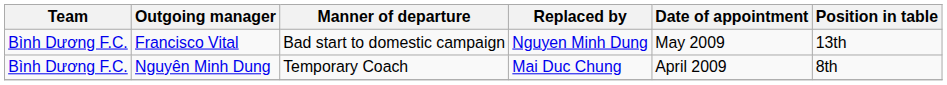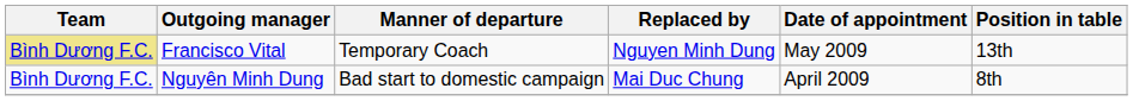 <table class="wikitable">
 <tr>
 <th>Team</th>
 <th>Outgoing manager</th>
 <th>Manner of departure</th>
 <th>Replaced by</th>
 <th>Date of appointment</th>
 <th>Position in table</th>
 </tr>
 <tr>
-<td><a href='#'>Bình Dương F.C.</a></td>
+<td style="background: khaki;"><a href='#'>Bình Dương F.C.</a></td>
 <td> <a href='#'>Francisco Vital</a></td>
-<td>Bad start to domestic campaign</td>
+<td>Temporary Coach</td>
 <td> <a href='#'>Nguyen Minh Dung</a></td>
 <td>May 2009</td>
 <td>13th</td>
 </tr>
 <tr>
 <td><a href='#'>Bình Dương F.C.</a></td>
 <td> <a href='#'>Nguyên Minh Dung</a></td>
-<td>Temporary Coach</td>
+<td>Bad start to domestic campaign</td>
 <td> <a href='#'>Mai Duc Chung</a></td>
 <td>April 2009</td>
 <td>8th</td>
 </tr>
 <tr>
 </tr>
 </table>
